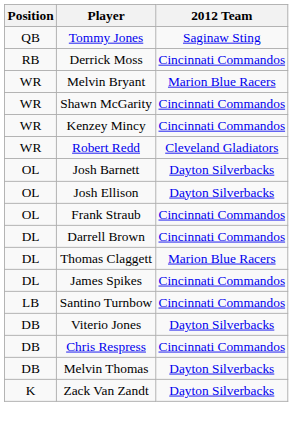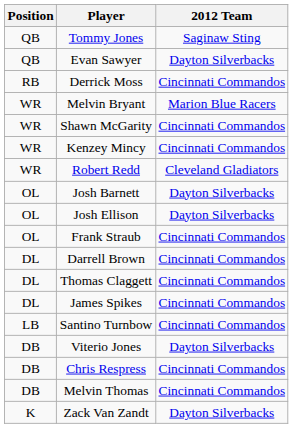 <table class="wikitable" style="font-size: 95%; text-align: center">
 <tr>
 <th>Position</th>
 <th>Player</th>
 <th>2012 Team</th>
 </tr>
 <tr>
 <td>QB</td>
 <td><a href='#'>Tommy Jones</a></td>
 <td><a href='#'>Saginaw Sting</a></td>
+</tr>
+<tr>
+<td>QB</td>
+<td>Evan Sawyer</td>
+<td><a href='#'>Dayton Silverbacks</a></td>
 </tr>
 <tr>
 <td>RB</td>
 <td>Derrick Moss</td>
 <td><a href='#'>Cincinnati Commandos</a></td>
 </tr>
 <tr>
 <td>WR</td>
 <td>Melvin Bryant</td>
 <td><a href='#'>Marion Blue Racers</a></td>
 </tr>
 <tr>
 <td>WR</td>
 <td>Shawn McGarity</td>
 <td><a href='#'>Cincinnati Commandos</a></td>
 </tr>
 <tr>
 <td>WR</td>
 <td>Kenzey Mincy</td>
 <td><a href='#'>Cincinnati Commandos</a></td>
 </tr>
 <tr>
 <td>WR</td>
 <td><a href='#'>Robert Redd</a></td>
 <td><a href='#'>Cleveland Gladiators</a></td>
 </tr>
 <tr>
 <td>OL</td>
 <td>Josh Barnett</td>
 <td><a href='#'>Dayton Silverbacks</a></td>
 </tr>
 <tr>
 <td>OL</td>
 <td>Josh Ellison</td>
 <td><a href='#'>Dayton Silverbacks</a></td>
 </tr>
 <tr>
 <td>OL</td>
 <td>Frank Straub</td>
 <td><a href='#'>Cincinnati Commandos</a></td>
 </tr>
 <tr>
 <td>DL</td>
 <td>Darrell Brown</td>
 <td><a href='#'>Cincinnati Commandos</a></td>
 </tr>
 <tr>
 <td>DL</td>
 <td>Thomas Claggett</td>
-<td><a href='#'>Marion Blue Racers</a></td>
+<td><a href='#'>Cincinnati Commandos</a></td>
 </tr>
 <tr>
 <td>DL</td>
 <td>James Spikes</td>
 <td><a href='#'>Cincinnati Commandos</a></td>
 </tr>
 <tr>
 <td>LB</td>
 <td>Santino Turnbow</td>
 <td><a href='#'>Cincinnati Commandos</a></td>
 </tr>
 <tr>
 <td>DB</td>
 <td>Viterio Jones</td>
 <td><a href='#'>Dayton Silverbacks</a></td>
 </tr>
 <tr>
 <td>DB</td>
 <td><a href='#'>Chris Respress</a></td>
 <td><a href='#'>Cincinnati Commandos</a></td>
 </tr>
 <tr>
 <td>DB</td>
 <td>Melvin Thomas</td>
-<td><a href='#'>Dayton Silverbacks</a></td>
+<td><a href='#'>Cincinnati Commandos</a></td>
 </tr>
 <tr>
 <td>K</td>
 <td>Zack Van Zandt</td>
 <td><a href='#'>Dayton Silverbacks</a></td>
 </tr>
 </table>
